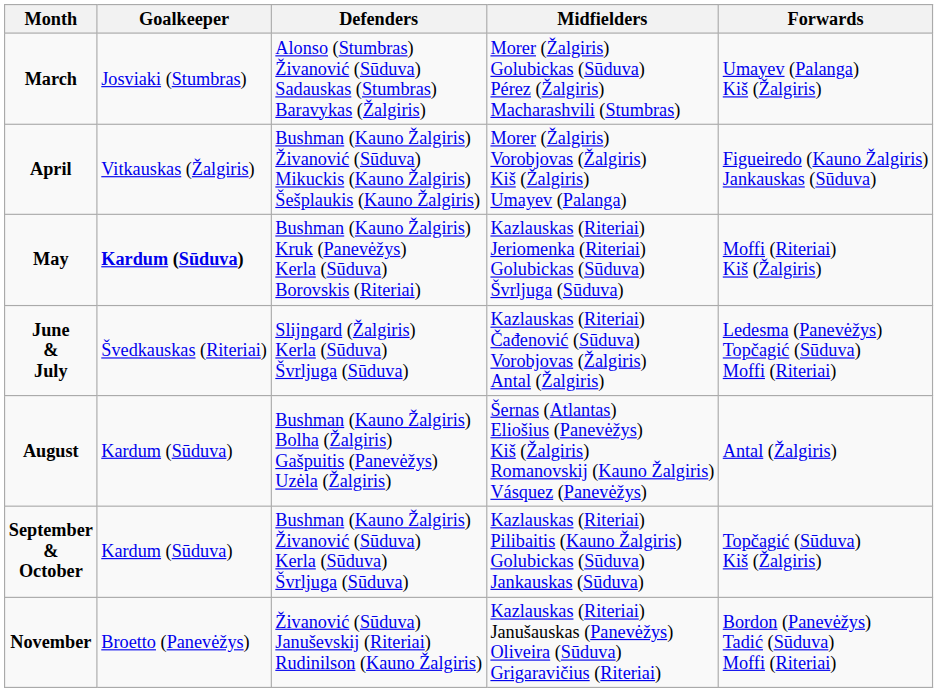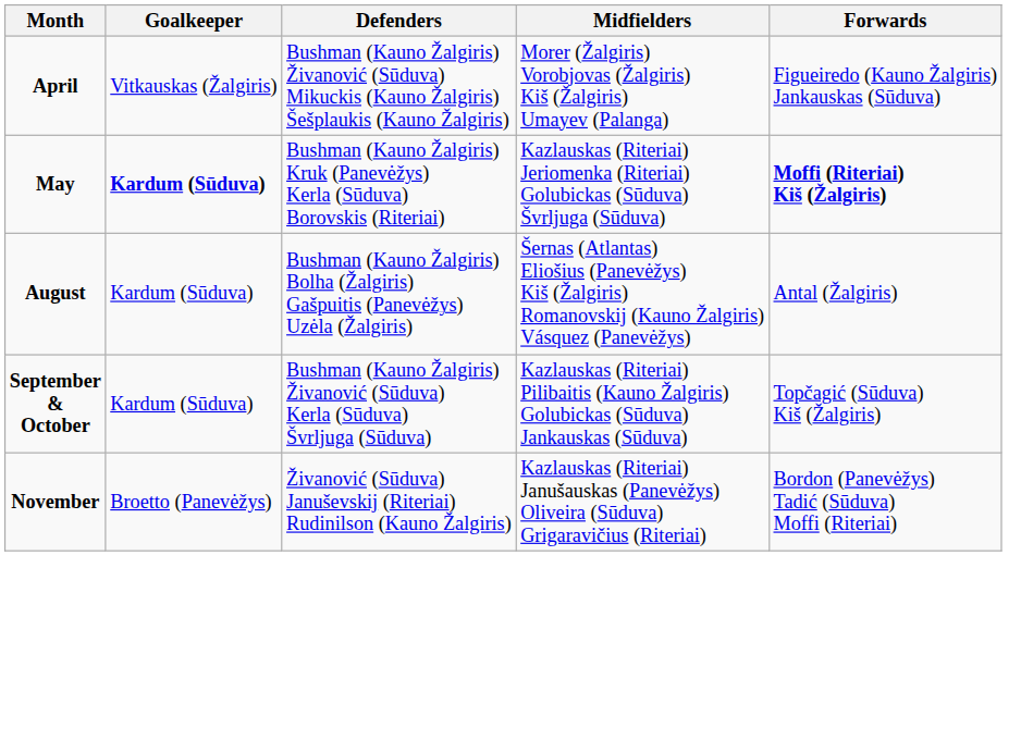 <table class="wikitable">
 <tr>
 <th>Month</th>
 <th>Goalkeeper</th>
 <th>Defenders</th>
 <th>Midfielders</th>
 <th>Forwards</th>
-</tr>
-<tr>
-<td style="text-align: center;"><strong>March</strong><br></td>
-<td> <a href='#'>Josviaki</a> (<a href='#'>Stumbras</a>)</td>
-<td> <a href='#'>Alonso</a> (<a href='#'>Stumbras</a>)<br> <a href='#'>Živanović</a> (<a href='#'>Sūduva</a>)<br> <a href='#'>Sadauskas</a> (<a href='#'>Stumbras</a>)<br> <a href='#'>Baravykas</a> (<a href='#'>Žalgiris</a>)</td>
-<td> <a href='#'>Morer</a> (<a href='#'>Žalgiris</a>)<br> <a href='#'>Golubickas</a> (<a href='#'>Sūduva</a>)<br> <a href='#'>Pérez</a> (<a href='#'>Žalgiris</a>)<br> <a href='#'>Macharashvili</a> (<a href='#'>Stumbras</a>)</td>
-<td> <a href='#'>Umayev</a> (<a href='#'>Palanga</a>)<br> <a href='#'>Kiš</a> (<a href='#'>Žalgiris</a>)</td>
 </tr>
 <tr>
 <td style="text-align: center;"><strong>April</strong><br></td>
 <td> <a href='#'>Vitkauskas</a> (<a href='#'>Žalgiris</a>)</td>
 <td> <a href='#'>Bushman</a> (<a href='#'>Kauno Žalgiris</a>)<br> <a href='#'>Živanović</a> (<a href='#'>Sūduva</a>)<br> <a href='#'>Mikuckis</a> (<a href='#'>Kauno Žalgiris</a>)<br> <a href='#'>Šešplaukis</a> (<a href='#'>Kauno Žalgiris</a>)</td>
 <td> <a href='#'>Morer</a> (<a href='#'>Žalgiris</a>)<br> <a href='#'>Vorobjovas</a> (<a href='#'>Žalgiris</a>)<br> <a href='#'>Kiš</a> (<a href='#'>Žalgiris</a>)<br> <a href='#'>Umayev</a> (<a href='#'>Palanga</a>)</td>
 <td> <a href='#'>Figueiredo</a> (<a href='#'>Kauno Žalgiris</a>)<br> <a href='#'>Jankauskas</a> (<a href='#'>Sūduva</a>)</td>
 </tr>
 <tr>
 <td style="text-align: center;"><strong>May</strong><br></td>
 <td><strong> <a href='#'>Kardum</a> (<a href='#'>Sūduva</a>)</strong></td>
 <td> <a href='#'>Bushman</a> (<a href='#'>Kauno Žalgiris</a>)<br> <a href='#'>Kruk</a> (<a href='#'>Panevėžys</a>)<br> <a href='#'>Kerla</a> (<a href='#'>Sūduva</a>)<br> <a href='#'>Borovskis</a> (<a href='#'>Riteriai</a>)</td>
 <td> <a href='#'>Kazlauskas</a> (<a href='#'>Riteriai</a>)<br> <a href='#'>Jeriomenka</a> (<a href='#'>Riteriai</a>)<br> <a href='#'>Golubickas</a> (<a href='#'>Sūduva</a>)<br> <a href='#'>Švrljuga</a> (<a href='#'>Sūduva</a>)</td>
-<td> <a href='#'>Moffi</a> (<a href='#'>Riteriai</a>)<br> <a href='#'>Kiš</a> (<a href='#'>Žalgiris</a>)</td>
-</tr>
-<tr>
-<td style="text-align: center;"><strong>June</strong><br><strong>&</strong><br><strong>July</strong><br></td>
-<td> <a href='#'>Švedkauskas</a> (<a href='#'>Riteriai</a>)</td>
-<td> <a href='#'>Slijngard</a> (<a href='#'>Žalgiris</a>)<br> <a href='#'>Kerla</a> (<a href='#'>Sūduva</a>)<br> <a href='#'>Švrljuga</a> (<a href='#'>Sūduva</a>)</td>
-<td> <a href='#'>Kazlauskas</a> (<a href='#'>Riteriai</a>)<br> <a href='#'>Čađenović</a> (<a href='#'>Sūduva</a>)<br> <a href='#'>Vorobjovas</a> (<a href='#'>Žalgiris</a>)<br> <a href='#'>Antal</a> (<a href='#'>Žalgiris</a>)</td>
-<td> <a href='#'>Ledesma</a> (<a href='#'>Panevėžys</a>)<br> <a href='#'>Topčagić</a> (<a href='#'>Sūduva</a>)<br> <a href='#'>Moffi</a> (<a href='#'>Riteriai</a>)</td>
+<td><strong> <a href='#'>Moffi</a> (<a href='#'>Riteriai</a>)<br> <a href='#'>Kiš</a> (<a href='#'>Žalgiris</a>)</strong></td>
 </tr>
 <tr>
 <td style="text-align: center;"><strong>August</strong><br></td>
 <td> <a href='#'>Kardum</a> (<a href='#'>Sūduva</a>)</td>
 <td> <a href='#'>Bushman</a> (<a href='#'>Kauno Žalgiris</a>)<br> <a href='#'>Bolha</a> (<a href='#'>Žalgiris</a>)<br> <a href='#'>Gašpuitis</a> (<a href='#'>Panevėžys</a>)<br> <a href='#'>Uzėla</a> (<a href='#'>Žalgiris</a>)</td>
 <td> <a href='#'>Šernas</a> (<a href='#'>Atlantas</a>)<br> <a href='#'>Eliošius</a> (<a href='#'>Panevėžys</a>)<br> <a href='#'>Kiš</a> (<a href='#'>Žalgiris</a>)<br> <a href='#'>Romanovskij</a> (<a href='#'>Kauno Žalgiris</a>)<br> <a href='#'>Vásquez</a> (<a href='#'>Panevėžys</a>)</td>
 <td> <a href='#'>Antal</a> (<a href='#'>Žalgiris</a>)</td>
 </tr>
 <tr>
 <td style="text-align: center;"><strong>September</strong><br><strong>&</strong><br><strong>October</strong><br></td>
 <td> <a href='#'>Kardum</a> (<a href='#'>Sūduva</a>)</td>
 <td> <a href='#'>Bushman</a> (<a href='#'>Kauno Žalgiris</a>)<br> <a href='#'>Živanović</a> (<a href='#'>Sūduva</a>)<br> <a href='#'>Kerla</a> (<a href='#'>Sūduva</a>)<br> <a href='#'>Švrljuga</a> (<a href='#'>Sūduva</a>)</td>
 <td> <a href='#'>Kazlauskas</a> (<a href='#'>Riteriai</a>)<br> <a href='#'>Pilibaitis</a> (<a href='#'>Kauno Žalgiris</a>)<br> <a href='#'>Golubickas</a> (<a href='#'>Sūduva</a>)<br> <a href='#'>Jankauskas</a> (<a href='#'>Sūduva</a>)</td>
 <td> <a href='#'>Topčagić</a> (<a href='#'>Sūduva</a>)<br> <a href='#'>Kiš</a> (<a href='#'>Žalgiris</a>)</td>
 </tr>
 <tr>
 <td style="text-align: center;"><strong>November</strong><br></td>
 <td> <a href='#'>Broetto</a> (<a href='#'>Panevėžys</a>)</td>
 <td> <a href='#'>Živanović</a> (<a href='#'>Sūduva</a>)<br> <a href='#'>Januševskij</a> (<a href='#'>Riteriai</a>)<br> <a href='#'>Rudinilson</a> (<a href='#'>Kauno Žalgiris</a>)</td>
 <td> <a href='#'>Kazlauskas</a> (<a href='#'>Riteriai</a>)<br> Janušauskas (<a href='#'>Panevėžys</a>)<br> <a href='#'>Oliveira</a> (<a href='#'>Sūduva</a>)<br> <a href='#'>Grigaravičius</a> (<a href='#'>Riteriai</a>)</td>
 <td> <a href='#'>Bordon</a> (<a href='#'>Panevėžys</a>)<br> <a href='#'>Tadić</a> (<a href='#'>Sūduva</a>)<br> <a href='#'>Moffi</a> (<a href='#'>Riteriai</a>)</td>
 </tr>
 </table>
